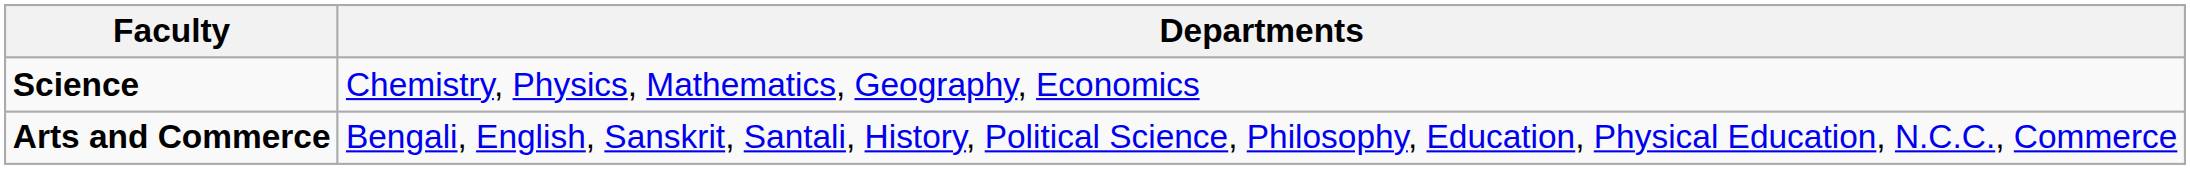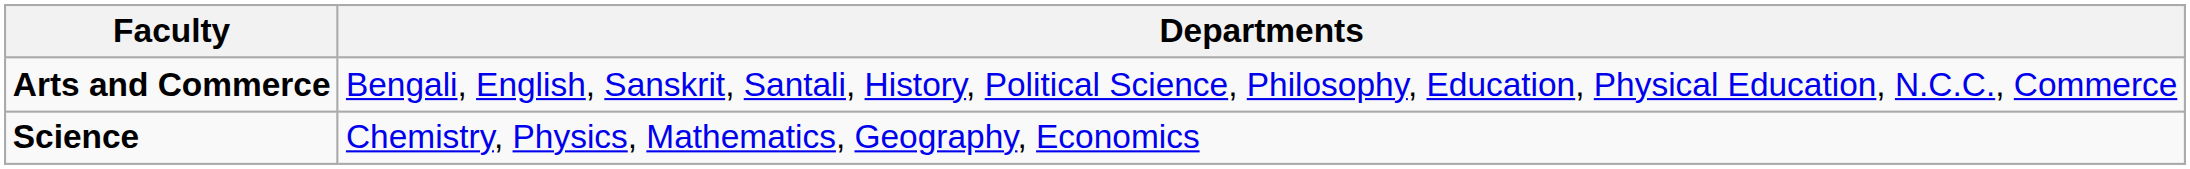 <table class="wikitable sortable">
 <tr>
 <th>Faculty</th>
 <th>Departments</th>
 </tr>
 <tr>
+<td><strong>Arts and Commerce</strong></td>
+<td><a href='#'>Bengali</a>, <a href='#'>English</a>, <a href='#'>Sanskrit</a>, <a href='#'>Santali</a>, <a href='#'>History</a>, <a href='#'>Political Science</a>, <a href='#'>Philosophy</a>, <a href='#'>Education</a>, <a href='#'>Physical Education</a>, <a href='#'>N.C.C.</a>, <a href='#'>Commerce</a></td>
+</tr>
+<tr>
 <td><strong>Science</strong></td>
 <td><a href='#'>Chemistry</a>, <a href='#'>Physics</a>, <a href='#'>Mathematics</a>, <a href='#'>Geography</a>, <a href='#'>Economics</a></td>
 </tr>
-<tr>
-<td><strong>Arts and Commerce</strong></td>
-<td><a href='#'>Bengali</a>, <a href='#'>English</a>, <a href='#'>Sanskrit</a>, <a href='#'>Santali</a>, <a href='#'>History</a>, <a href='#'>Political Science</a>, <a href='#'>Philosophy</a>, <a href='#'>Education</a>, <a href='#'>Physical Education</a>, <a href='#'>N.C.C.</a>, <a href='#'>Commerce</a></td>
-</tr>
 </table>
